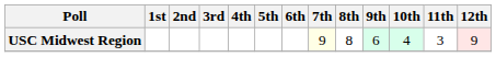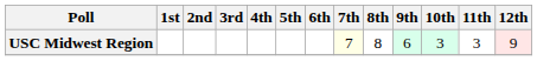 <table class="wikitable" style="white-space:nowrap;">
 <tr>
 <th>Poll</th>
 <th>1st</th>
 <th>2nd</th>
 <th>3rd</th>
 <th>4th</th>
 <th>5th</th>
 <th>6th</th>
 <th>7th</th>
 <th>8th</th>
 <th>9th</th>
 <th>10th</th>
 <th>11th</th>
 <th>12th</th>
 </tr>
 <tr style="text-align:center;">
 <th>USC Midwest Region</th>
 <td style="background:#FFF;"></td>
 <td style="background:#FFF;"></td>
 <td style="background:#FFF;"></td>
 <td style="background:#FFF;"></td>
 <td style="background:#FFF;"></td>
 <td style="background:#FFF;"></td>
-<td style="background:#FFFFE6;"> 9</td>
+<td style="background:#FFFFE6;"> 7</td>
 <td style="background:#FFF;"> 8</td>
 <td style="background:#D8FFEB;"> 6</td>
-<td style="background:#D8FFEB;"> 4</td>
+<td style="background:#D8FFEB;"> 3</td>
 <td style="background:#FFF;"> 3</td>
 <td style="background:#FFE6E6;"> 9</td>
 </tr>
 <tr style="text-align:center;">
 </tr>
 </table>
